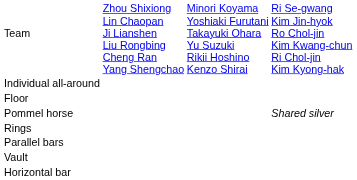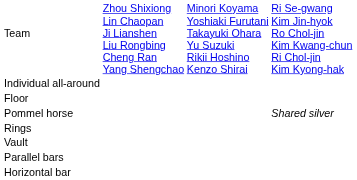 <table>
 <tr>
 <td>Team</td>
 <td><br><a href='#'>Zhou Shixiong</a><br><a href='#'>Lin Chaopan</a><br><a href='#'>Ji Lianshen</a><br><a href='#'>Liu Rongbing</a><br><a href='#'>Cheng Ran</a><br><a href='#'>Yang Shengchao</a></td>
 <td><br><a href='#'>Minori Koyama</a><br><a href='#'>Yoshiaki Furutani</a><br><a href='#'>Takayuki Ohara</a><br><a href='#'>Yu Suzuki</a><br><a href='#'>Rikii Hoshino</a><br><a href='#'>Kenzo Shirai</a></td>
 <td><br><a href='#'>Ri Se-gwang</a><br><a href='#'>Kim Jin-hyok</a><br><a href='#'>Ro Chol-jin</a><br><a href='#'>Kim Kwang-chun</a><br><a href='#'>Ri Chol-jin</a><br><a href='#'>Kim Kyong-hak</a></td>
 </tr>
 <tr>
 <td>Individual all-around</td>
 <td></td>
 <td></td>
 <td></td>
 </tr>
 <tr>
 <td>Floor</td>
 <td></td>
 <td></td>
 <td></td>
 </tr>
 <tr>
 <td rowspan=2>Pommel horse</td>
 <td rowspan=2></td>
 <td></td>
 <td rowspan=2><em>Shared silver</em></td>
 </tr>
 <tr>
 <td></td>
 </tr>
 <tr>
 <td rowspan=2>Rings</td>
 <td rowspan=2></td>
 <td rowspan=2></td>
 <td></td>
 </tr>
 <tr>
 <td></td>
 </tr>
 <tr>
-<td>Parallel bars</td>
+<td>Vault</td>
 <td></td>
 <td></td>
 <td></td>
 </tr>
 <tr>
-<td>Vault</td>
+<td>Parallel bars</td>
 <td></td>
 <td></td>
 <td></td>
 </tr>
 <tr>
 <td rowspan=2>Horizontal bar</td>
 <td rowspan=2></td>
 <td rowspan=2></td>
 <td></td>
 </tr>
 <tr>
 <td></td>
 </tr>
 </table>
